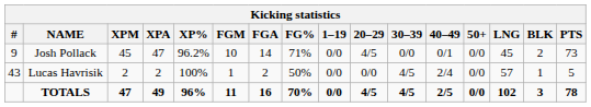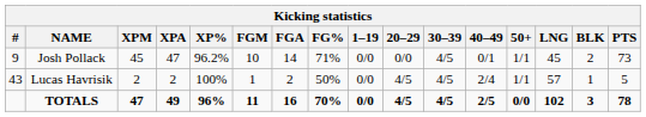 <table style="width:60%; text-align:center;" class="wikitable collapsible collapsed">
 <tr>
 <th colspan="16">Kicking statistics</th>
 </tr>
 <tr>
 <th>#</th>
 <th>NAME</th>
 <th>XPM</th>
 <th>XPA</th>
 <th>XP%</th>
 <th>FGM</th>
 <th>FGA</th>
 <th>FG%</th>
 <th>1–19</th>
 <th>20–29</th>
 <th>30–39</th>
 <th>40–49</th>
 <th>50+</th>
 <th>LNG</th>
 <th>BLK</th>
 <th>PTS</th>
 </tr>
 <tr>
 <td>9</td>
 <td>Josh Pollack</td>
 <td>45</td>
 <td>47</td>
 <td>96.2%</td>
 <td>10</td>
 <td>14</td>
 <td>71%</td>
 <td>0/0</td>
+<td>0/0</td>
 <td>4/5</td>
-<td>0/0</td>
 <td>0/1</td>
-<td>0/0</td>
+<td>1/1</td>
 <td>45</td>
 <td>2</td>
 <td>73</td>
 </tr>
 <tr>
 <td>43</td>
 <td>Lucas Havrisik</td>
 <td>2</td>
 <td>2</td>
 <td>100%</td>
 <td>1</td>
 <td>2</td>
 <td>50%</td>
 <td>0/0</td>
-<td>0/0</td>
+<td>4/5</td>
 <td>4/5</td>
 <td>2/4</td>
-<td>0/0</td>
+<td>1/1</td>
 <td>57</td>
 <td>1</td>
 <td>5</td>
 </tr>
 <tr>
 <td></td>
 <td><strong>TOTALS</strong></td>
 <td><strong>47</strong></td>
 <td><strong>49</strong></td>
 <td><strong>96%</strong></td>
 <td><strong>11</strong></td>
 <td><strong>16</strong></td>
 <td><strong>70%</strong></td>
 <td><strong>0/0</strong></td>
 <td><strong>4/5</strong></td>
 <td><strong>4/5</strong></td>
 <td><strong>2/5</strong></td>
 <td><strong>0/0</strong></td>
 <td><strong>102</strong></td>
 <td><strong>3</strong></td>
 <td><strong>78</strong></td>
 </tr>
 </table>
